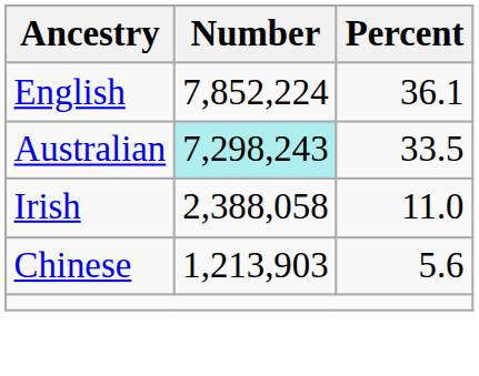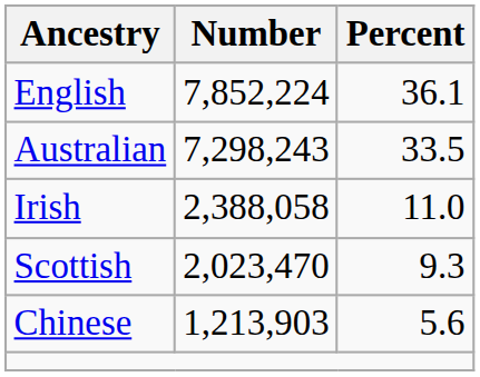 <table class="wikitable" style="text-align:left">
 <tr>
 <th>Ancestry</th>
 <th>Number</th>
 <th>Percent</th>
 </tr>
 <tr align=right>
 <td style="text-align:left;"><a href='#'>English</a></td>
 <td>7,852,224</td>
 <td>36.1</td>
 </tr>
 <tr align=right>
 <td style="text-align:left;"><a href='#'>Australian</a></td>
-<td style="background: paleturquoise;">7,298,243</td>
+<td>7,298,243</td>
 <td>33.5</td>
 </tr>
 <tr align=right>
 <td style="text-align:left;"><a href='#'>Irish</a></td>
 <td>2,388,058</td>
 <td>11.0</td>
+</tr>
+<tr align=right>
+<td style="text-align:left;"><a href='#'>Scottish</a></td>
+<td>2,023,470</td>
+<td>9.3</td>
 </tr>
 <tr align=right>
 <td style="text-align:left;"><a href='#'>Chinese</a></td>
 <td>1,213,903</td>
 <td>5.6</td>
 </tr>
 <tr>
 <td colspan="3" style="text-align:left;"></td>
 </tr>
 </table>
